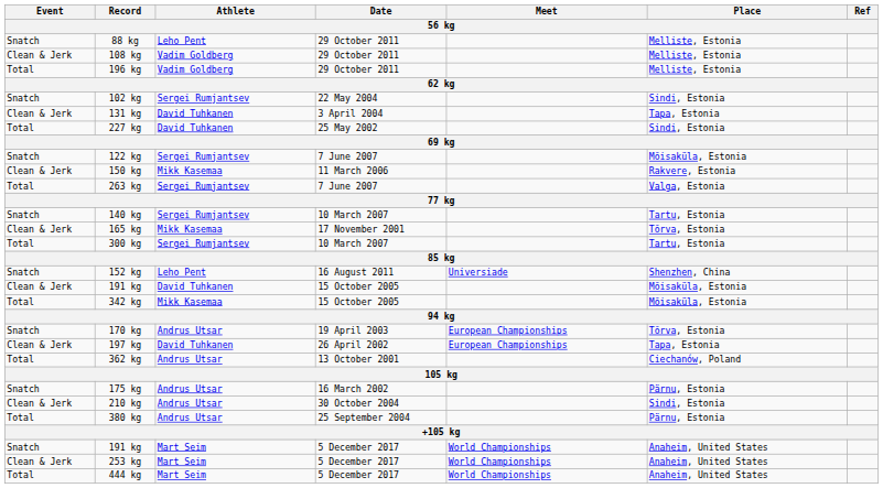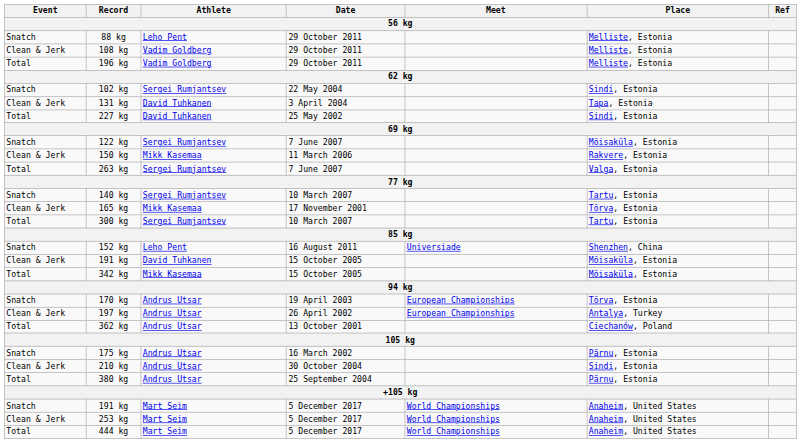 <table class="wikitable" style="font-size:95%; width: 95%;">
 <tr>
 <th width=9%>Event</th>
 <th width=6%>Record</th>
 <th width=16%>Athlete</th>
 <th width=13%>Date</th>
 <th width=20%>Meet</th>
 <th width=20%>Place</th>
 <th width=3%>Ref</th>
 </tr>
 <tr bgcolor="#DDDDDD">
 <th colspan="7">56 kg</th>
 </tr>
 <tr>
 <td>Snatch</td>
 <td align="center">88 kg</td>
 <td><a href='#'>Leho Pent</a></td>
 <td>29 October 2011</td>
 <td></td>
 <td><a href='#'>Melliste</a>, Estonia</td>
 <td></td>
 </tr>
 <tr>
 <td>Clean & Jerk</td>
 <td align="center">108 kg</td>
 <td><a href='#'>Vadim Goldberg</a></td>
 <td>29 October 2011</td>
 <td></td>
 <td><a href='#'>Melliste</a>, Estonia</td>
 <td></td>
 </tr>
 <tr>
 <td>Total</td>
 <td align="center">196 kg</td>
 <td><a href='#'>Vadim Goldberg</a></td>
 <td>29 October 2011</td>
 <td></td>
 <td><a href='#'>Melliste</a>, Estonia</td>
 <td></td>
 </tr>
 <tr bgcolor="#DDDDDD">
 <th colspan="7">62 kg</th>
 </tr>
 <tr>
 <td>Snatch</td>
 <td align="center">102 kg</td>
 <td><a href='#'>Sergei Rumjantsev</a></td>
 <td>22 May 2004</td>
 <td></td>
 <td><a href='#'>Sindi</a>, Estonia</td>
 <td></td>
 </tr>
 <tr>
 <td>Clean & Jerk</td>
 <td align="center">131 kg</td>
 <td><a href='#'>David Tuhkanen</a></td>
 <td>3 April 2004</td>
 <td></td>
 <td><a href='#'>Tapa</a>, Estonia</td>
 <td></td>
 </tr>
 <tr>
 <td>Total</td>
 <td align="center">227 kg</td>
 <td><a href='#'>David Tuhkanen</a></td>
 <td>25 May 2002</td>
 <td></td>
 <td><a href='#'>Sindi</a>, Estonia</td>
 <td></td>
 </tr>
 <tr bgcolor="#DDDDDD">
 <th colspan="7">69 kg</th>
 </tr>
 <tr>
 <td>Snatch</td>
 <td align="center">122 kg</td>
 <td><a href='#'>Sergei Rumjantsev</a></td>
 <td>7 June 2007</td>
 <td></td>
 <td><a href='#'>Mõisaküla</a>, Estonia</td>
 <td></td>
 </tr>
 <tr>
 <td>Clean & Jerk</td>
 <td align="center">150 kg</td>
 <td><a href='#'>Mikk Kasemaa</a></td>
 <td>11 March 2006</td>
 <td></td>
 <td><a href='#'>Rakvere</a>, Estonia</td>
 <td></td>
 </tr>
 <tr>
 <td>Total</td>
 <td align="center">263 kg</td>
 <td><a href='#'>Sergei Rumjantsev</a></td>
 <td>7 June 2007</td>
 <td></td>
 <td><a href='#'>Valga</a>, Estonia</td>
 <td></td>
 </tr>
 <tr bgcolor="#DDDDDD">
 <th colspan="7">77 kg</th>
 </tr>
 <tr>
 <td>Snatch</td>
 <td align="center">140 kg</td>
 <td><a href='#'>Sergei Rumjantsev</a></td>
 <td>10 March 2007</td>
 <td></td>
 <td><a href='#'>Tartu</a>, Estonia</td>
 <td></td>
 </tr>
 <tr>
 <td>Clean & Jerk</td>
 <td align="center">165 kg</td>
 <td><a href='#'>Mikk Kasemaa</a></td>
 <td>17 November 2001</td>
 <td></td>
 <td><a href='#'>Tõrva</a>, Estonia</td>
 <td></td>
 </tr>
 <tr>
 <td>Total</td>
 <td align="center">300 kg</td>
 <td><a href='#'>Sergei Rumjantsev</a></td>
 <td>10 March 2007</td>
 <td></td>
 <td><a href='#'>Tartu</a>, Estonia</td>
 <td></td>
 </tr>
 <tr bgcolor="#DDDDDD">
 <th colspan="7">85 kg</th>
 </tr>
 <tr>
 <td>Snatch</td>
 <td align="center">152 kg</td>
 <td><a href='#'>Leho Pent</a></td>
 <td>16 August 2011</td>
 <td><a href='#'>Universiade</a></td>
 <td><a href='#'>Shenzhen</a>, China</td>
 <td></td>
 </tr>
 <tr>
 <td>Clean & Jerk</td>
 <td align="center">191 kg</td>
 <td><a href='#'>David Tuhkanen</a></td>
 <td>15 October 2005</td>
 <td></td>
 <td><a href='#'>Mõisaküla</a>, Estonia</td>
 <td></td>
 </tr>
 <tr>
 <td>Total</td>
 <td align="center">342 kg</td>
 <td><a href='#'>Mikk Kasemaa</a></td>
 <td>15 October 2005</td>
 <td></td>
 <td><a href='#'>Mõisaküla</a>, Estonia</td>
 <td></td>
 </tr>
 <tr bgcolor="#DDDDDD">
 <th colspan="7">94 kg</th>
 </tr>
 <tr>
 <td>Snatch</td>
 <td align="center">170 kg</td>
 <td><a href='#'>Andrus Utsar</a></td>
 <td>19 April 2003</td>
 <td><a href='#'>European Championships</a></td>
 <td><a href='#'>Tõrva</a>, Estonia</td>
 <td></td>
 </tr>
 <tr>
 <td>Clean & Jerk</td>
 <td align="center">197 kg</td>
-<td><a href='#'>David Tuhkanen</a></td>
+<td><a href='#'>Andrus Utsar</a></td>
 <td>26 April 2002</td>
 <td><a href='#'>European Championships</a></td>
-<td><a href='#'>Tapa</a>, Estonia</td>
+<td><a href='#'>Antalya</a>, Turkey</td>
 <td></td>
 </tr>
 <tr>
 <td>Total</td>
 <td align="center">362 kg</td>
 <td><a href='#'>Andrus Utsar</a></td>
 <td>13 October 2001</td>
 <td></td>
 <td><a href='#'>Ciechanów</a>, Poland</td>
 <td></td>
 </tr>
 <tr bgcolor="#DDDDDD">
 <th colspan="7">105 kg</th>
 </tr>
 <tr>
 <td>Snatch</td>
 <td align="center">175 kg</td>
 <td><a href='#'>Andrus Utsar</a></td>
 <td>16 March 2002</td>
 <td></td>
 <td><a href='#'>Pärnu</a>, Estonia</td>
 <td></td>
 </tr>
 <tr>
 <td>Clean & Jerk</td>
 <td align="center">210 kg</td>
 <td><a href='#'>Andrus Utsar</a></td>
 <td>30 October 2004</td>
 <td></td>
 <td><a href='#'>Sindi</a>, Estonia</td>
 <td></td>
 </tr>
 <tr>
 <td>Total</td>
 <td align="center">380 kg</td>
 <td><a href='#'>Andrus Utsar</a></td>
 <td>25 September 2004</td>
 <td></td>
 <td><a href='#'>Pärnu</a>, Estonia</td>
 <td></td>
 </tr>
 <tr bgcolor="#DDDDDD">
 <th colspan="7">+105 kg</th>
 </tr>
 <tr>
 <td>Snatch</td>
 <td align="center">191 kg</td>
 <td><a href='#'>Mart Seim</a></td>
 <td>5 December 2017</td>
 <td><a href='#'>World Championships</a></td>
 <td><a href='#'>Anaheim</a>, United States</td>
 <td></td>
 </tr>
 <tr>
 <td>Clean & Jerk</td>
 <td align="center">253 kg</td>
 <td><a href='#'>Mart Seim</a></td>
 <td>5 December 2017</td>
 <td><a href='#'>World Championships</a></td>
 <td><a href='#'>Anaheim</a>, United States</td>
 <td></td>
 </tr>
 <tr>
 <td>Total</td>
 <td align="center">444 kg</td>
 <td><a href='#'>Mart Seim</a></td>
 <td>5 December 2017</td>
 <td><a href='#'>World Championships</a></td>
 <td><a href='#'>Anaheim</a>, United States</td>
 <td></td>
 </tr>
 </table>
